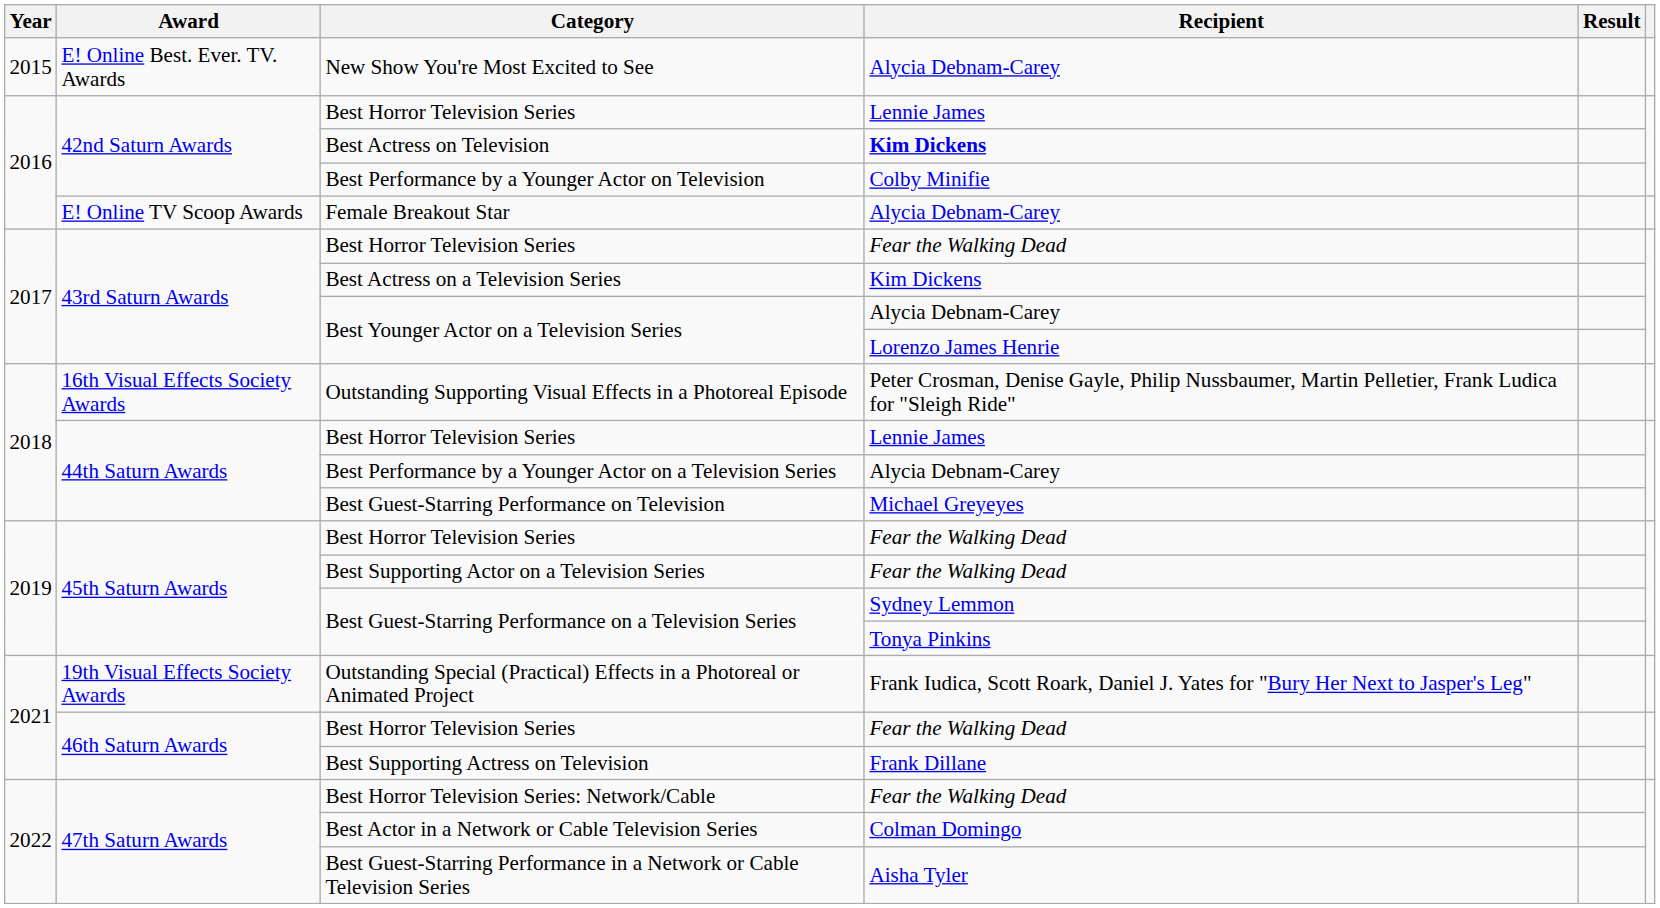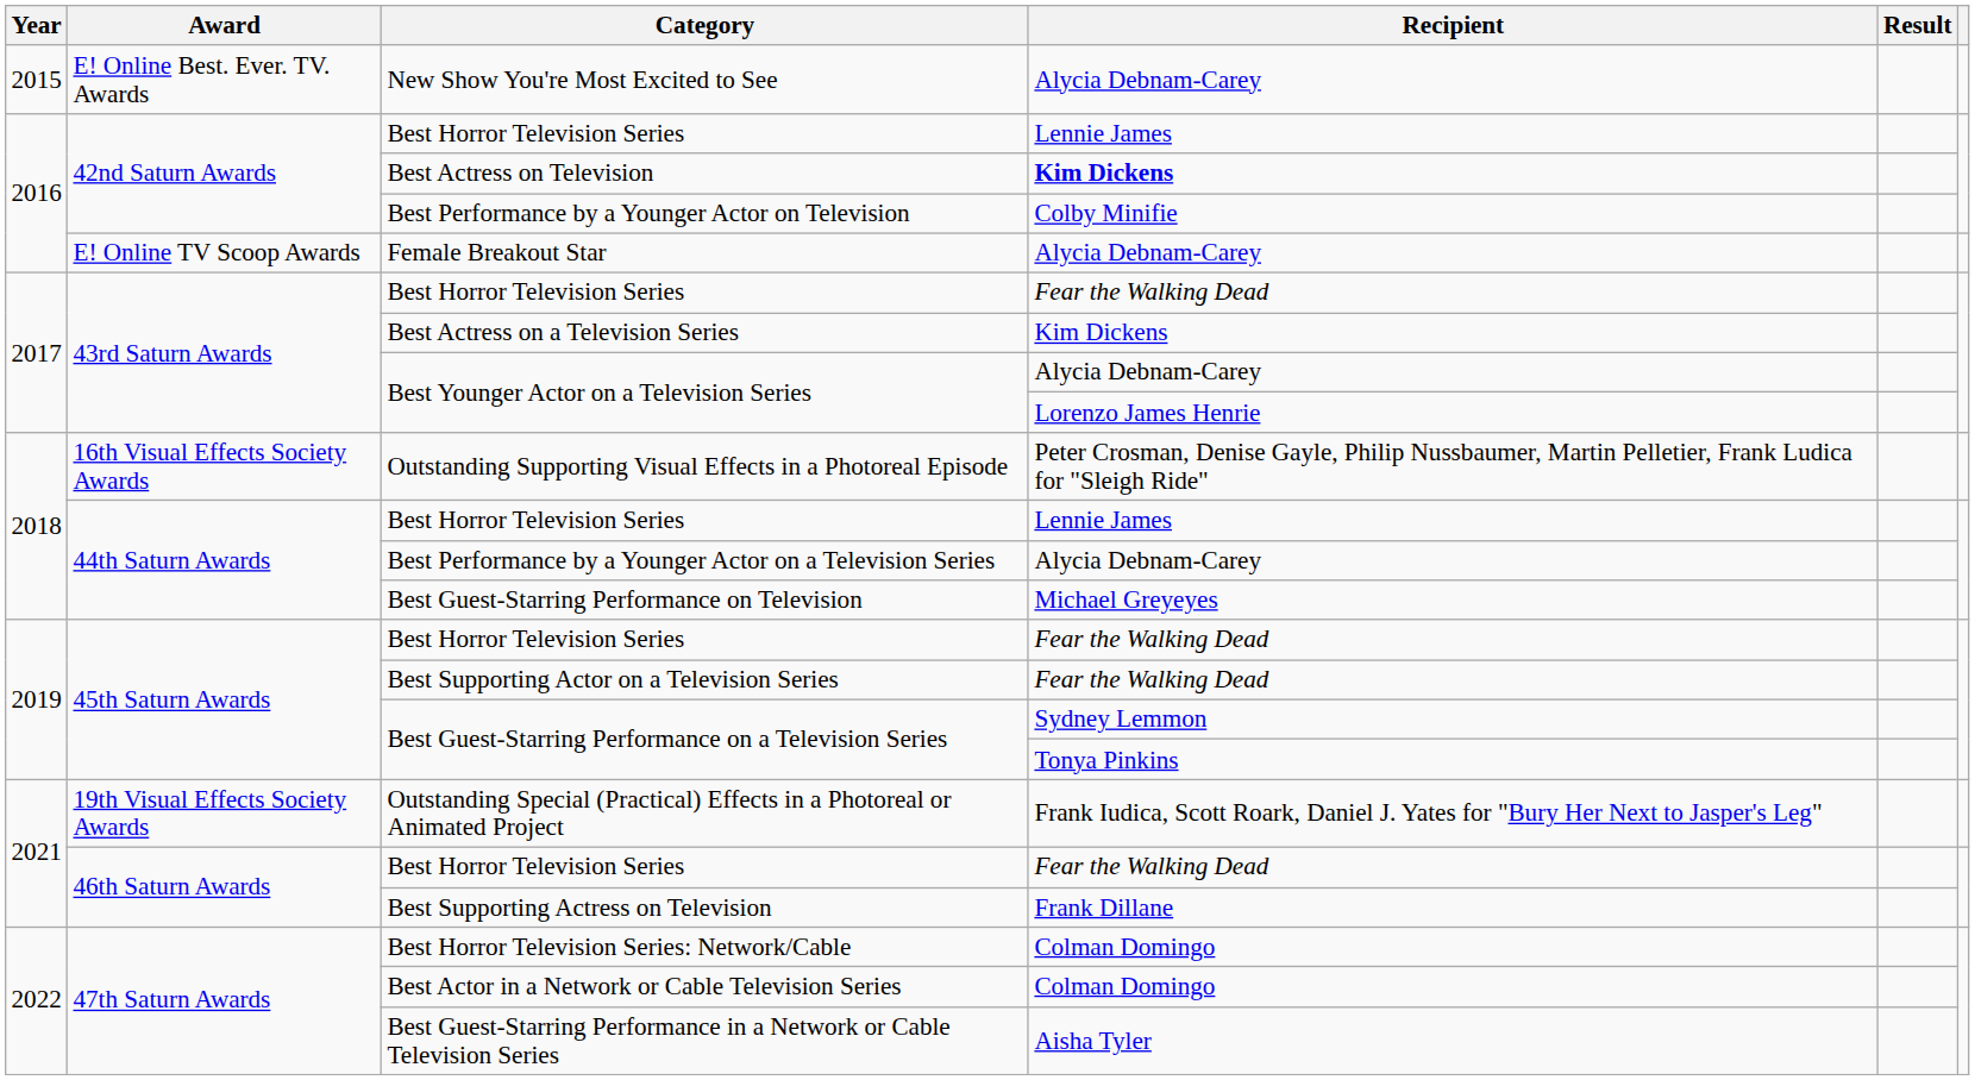 <table class="wikitable sortable plainrowheaders" style="width:99%;">
 <tr>
 <th scope="col">Year</th>
 <th scope="col">Award</th>
 <th scope="col">Category</th>
 <th scope="col">Recipient</th>
 <th scope="col">Result</th>
 <th scope="col" class="unsortable"></th>
 </tr>
 <tr>
 <td>2015</td>
 <td><a href='#'>E! Online</a> Best. Ever. TV. Awards</td>
 <td>New Show You're Most Excited to See</td>
 <td><a href='#'>Alycia Debnam-Carey</a></td>
 <td></td>
 <td></td>
 </tr>
 <tr>
 <td rowspan=4>2016</td>
 <td rowspan=3><a href='#'>42nd Saturn Awards</a></td>
 <td>Best Horror Television Series</td>
 <td><a href='#'>Lennie James</a></td>
 <td></td>
 <td rowspan=3></td>
 </tr>
 <tr>
 <td>Best Actress on Television</td>
 <td><strong><a href='#'>Kim Dickens</a></strong></td>
 <td></td>
 </tr>
 <tr>
 <td>Best Performance by a Younger Actor on Television</td>
 <td><a href='#'>Colby Minifie</a></td>
 <td></td>
 </tr>
 <tr>
 <td><a href='#'>E! Online</a> TV Scoop Awards</td>
 <td>Female Breakout Star</td>
 <td><a href='#'>Alycia Debnam-Carey</a></td>
 <td></td>
 <td></td>
 </tr>
 <tr>
 <td rowspan=4>2017</td>
 <td rowspan=4><a href='#'>43rd Saturn Awards</a></td>
 <td>Best Horror Television Series</td>
 <td><em>Fear the Walking Dead</em></td>
 <td></td>
 <td rowspan=4></td>
 </tr>
 <tr>
 <td>Best Actress on a Television Series</td>
 <td><a href='#'>Kim Dickens</a></td>
 <td></td>
 </tr>
 <tr>
 <td rowspan=2>Best Younger Actor on a Television Series</td>
 <td>Alycia Debnam-Carey</td>
 <td></td>
 </tr>
 <tr>
 <td><a href='#'>Lorenzo James Henrie</a></td>
 <td></td>
 </tr>
 <tr>
 <td rowspan=4>2018</td>
 <td><a href='#'>16th Visual Effects Society Awards</a></td>
 <td>Outstanding Supporting Visual Effects in a Photoreal Episode</td>
 <td>Peter Crosman, Denise Gayle, Philip Nussbaumer, Martin Pelletier, Frank Ludica for "Sleigh Ride"</td>
 <td></td>
 <td></td>
 </tr>
 <tr>
 <td rowspan=3><a href='#'>44th Saturn Awards</a></td>
 <td>Best Horror Television Series</td>
 <td><a href='#'>Lennie James</a></td>
 <td></td>
 <td rowspan=3></td>
 </tr>
 <tr>
 <td>Best Performance by a Younger Actor on a Television Series</td>
 <td>Alycia Debnam-Carey</td>
 <td></td>
 </tr>
 <tr>
 <td>Best Guest-Starring Performance on Television</td>
 <td><a href='#'>Michael Greyeyes</a></td>
 <td></td>
 </tr>
 <tr>
 <td rowspan=4>2019</td>
 <td rowspan=4><a href='#'>45th Saturn Awards</a></td>
 <td>Best Horror Television Series</td>
 <td><em>Fear the Walking Dead</em></td>
 <td></td>
 <td rowspan=4></td>
 </tr>
 <tr>
 <td>Best Supporting Actor on a Television Series</td>
 <td><em>Fear the Walking Dead</em></td>
 <td></td>
 </tr>
 <tr>
 <td rowspan=2>Best Guest-Starring Performance on a Television Series</td>
 <td><a href='#'>Sydney Lemmon</a></td>
 <td></td>
 </tr>
 <tr>
 <td><a href='#'>Tonya Pinkins</a></td>
 <td></td>
 </tr>
 <tr>
 <td rowspan=3>2021</td>
 <td><a href='#'>19th Visual Effects Society Awards</a></td>
 <td>Outstanding Special (Practical) Effects in a Photoreal or Animated Project</td>
 <td>Frank Iudica, Scott Roark, Daniel J. Yates for "<a href='#'>Bury Her Next to Jasper's Leg</a>"</td>
 <td></td>
 <td></td>
 </tr>
 <tr>
 <td rowspan=2><a href='#'>46th Saturn Awards</a></td>
 <td>Best Horror Television Series</td>
 <td><em>Fear the Walking Dead</em></td>
 <td></td>
 <td rowspan="2" style="text-align: center;"></td>
 </tr>
 <tr>
 <td>Best Supporting Actress on Television</td>
 <td><a href='#'>Frank Dillane</a></td>
 <td></td>
 </tr>
 <tr>
 <td rowspan=3>2022</td>
 <td rowspan=3><a href='#'>47th Saturn Awards</a></td>
 <td>Best Horror Television Series: Network/Cable</td>
-<td><em>Fear the Walking Dead</em></td>
+<td><a href='#'>Colman Domingo</a></td>
 <td></td>
 <td rowspan="3" style="text-align: center;"></td>
 </tr>
 <tr>
 <td>Best Actor in a Network or Cable Television Series</td>
 <td><a href='#'>Colman Domingo</a></td>
 <td></td>
 </tr>
 <tr>
 <td>Best Guest-Starring Performance in a Network or Cable Television Series</td>
 <td><a href='#'>Aisha Tyler</a></td>
 <td></td>
 </tr>
 </table>
